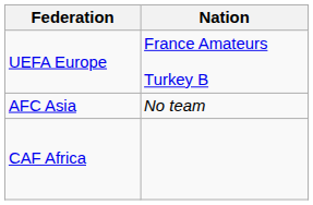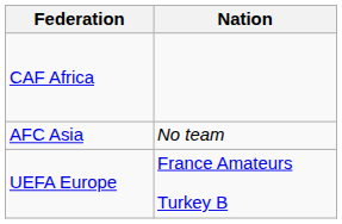 <table class="wikitable" style="width:300px;">
 <tr>
 <th>Federation</th>
 <th>Nation</th>
 </tr>
 <tr>
-<td><a href='#'>UEFA Europe</a></td>
-<td> <a href='#'>France Amateurs</a><br><br> <a href='#'>Turkey B</a><br> <em></em></td>
+<td><a href='#'>CAF Africa</a></td>
+<td> <em></em><br><br><br><br></td>
 </tr>
 <tr>
 <td><a href='#'>AFC Asia</a></td>
 <td><em>No team</em></td>
 </tr>
 <tr>
-<td><a href='#'>CAF Africa</a></td>
-<td> <em></em><br><br><br><br></td>
+<td><a href='#'>UEFA Europe</a></td>
+<td> <a href='#'>France Amateurs</a><br><br> <a href='#'>Turkey B</a><br> <em></em></td>
 </tr>
 </table>
